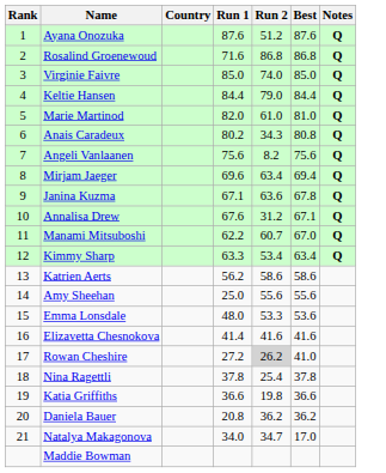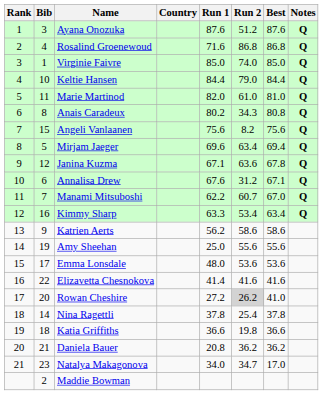 <table class="wikitable sortable" style="text-align:center">
 <tr>
 <th>Rank</th>
+<th>Bib</th>
 <th>Name</th>
 <th>Country</th>
 <th>Run 1</th>
 <th>Run 2</th>
 <th>Best</th>
 <th>Notes</th>
 </tr>
 <tr bgcolor="#ccffcc">
 <td>1</td>
+<td>3</td>
 <td align=left><a href='#'>Ayana Onozuka</a></td>
 <td align=left></td>
 <td>87.6</td>
 <td>51.2</td>
 <td>87.6</td>
 <td><strong>Q</strong></td>
 </tr>
 <tr bgcolor="#ccffcc">
 <td>2</td>
+<td>4</td>
 <td align=left><a href='#'>Rosalind Groenewoud</a></td>
 <td align=left></td>
 <td>71.6</td>
 <td>86.8</td>
 <td>86.8</td>
 <td><strong>Q</strong></td>
 </tr>
 <tr bgcolor="#ccffcc">
 <td>3</td>
+<td>1</td>
 <td align=left><a href='#'>Virginie Faivre</a></td>
 <td align=left></td>
 <td>85.0</td>
 <td>74.0</td>
 <td>85.0</td>
 <td><strong>Q</strong></td>
 </tr>
 <tr bgcolor="#ccffcc">
 <td>4</td>
+<td>10</td>
 <td align=left><a href='#'>Keltie Hansen</a></td>
 <td align=left></td>
 <td>84.4</td>
 <td>79.0</td>
 <td>84.4</td>
 <td><strong>Q</strong></td>
 </tr>
 <tr bgcolor="#ccffcc">
 <td>5</td>
+<td>11</td>
 <td align=left><a href='#'>Marie Martinod</a></td>
 <td align=left></td>
 <td>82.0</td>
 <td>61.0</td>
 <td>81.0</td>
 <td><strong>Q</strong></td>
 </tr>
 <tr bgcolor="#ccffcc">
 <td>6</td>
+<td>8</td>
 <td align=left><a href='#'>Anais Caradeux</a></td>
 <td align=left></td>
 <td>80.2</td>
 <td>34.3</td>
 <td>80.8</td>
 <td><strong>Q</strong></td>
 </tr>
 <tr bgcolor="#ccffcc">
 <td>7</td>
+<td>15</td>
 <td align=left><a href='#'>Angeli Vanlaanen</a></td>
 <td align=left></td>
 <td>75.6</td>
 <td>8.2</td>
 <td>75.6</td>
 <td><strong>Q</strong></td>
 </tr>
 <tr bgcolor="#ccffcc">
 <td>8</td>
+<td>5</td>
 <td align=left><a href='#'>Mirjam Jaeger</a></td>
 <td align=left></td>
 <td>69.6</td>
 <td>63.4</td>
 <td>69.4</td>
 <td><strong>Q</strong></td>
 </tr>
 <tr bgcolor="#ccffcc">
 <td>9</td>
+<td>12</td>
 <td align=left><a href='#'>Janina Kuzma</a></td>
 <td align=left></td>
 <td>67.1</td>
 <td>63.6</td>
 <td>67.8</td>
 <td><strong>Q</strong></td>
 </tr>
 <tr bgcolor="#ccffcc">
 <td>10</td>
+<td>6</td>
 <td align=left><a href='#'>Annalisa Drew</a></td>
 <td align=left></td>
 <td>67.6</td>
 <td>31.2</td>
 <td>67.1</td>
 <td><strong>Q</strong></td>
 </tr>
 <tr bgcolor="#ccffcc">
 <td>11</td>
+<td>7</td>
 <td align=left><a href='#'>Manami Mitsuboshi</a></td>
 <td align=left></td>
 <td>62.2</td>
 <td>60.7</td>
 <td>67.0</td>
 <td><strong>Q</strong></td>
 </tr>
 <tr bgcolor="#ccffcc">
 <td>12</td>
+<td>16</td>
 <td align=left><a href='#'>Kimmy Sharp</a></td>
 <td align=left></td>
 <td>63.3</td>
 <td>53.4</td>
 <td>63.4</td>
 <td><strong>Q</strong></td>
 </tr>
 <tr>
 <td>13</td>
+<td>9</td>
 <td align=left><a href='#'>Katrien Aerts</a></td>
 <td align=left></td>
 <td>56.2</td>
 <td>58.6</td>
 <td>58.6</td>
 <td></td>
 </tr>
 <tr>
 <td>14</td>
+<td>19</td>
 <td align=left><a href='#'>Amy Sheehan</a></td>
 <td align=left></td>
 <td>25.0</td>
 <td>55.6</td>
 <td>55.6</td>
 <td></td>
 </tr>
 <tr>
 <td>15</td>
+<td>17</td>
 <td align=left><a href='#'>Emma Lonsdale</a></td>
 <td align=left></td>
 <td>48.0</td>
-<td>53.3</td>
+<td>53.6</td>
 <td>53.6</td>
 <td></td>
 </tr>
 <tr>
 <td>16</td>
+<td>22</td>
 <td align=left><a href='#'>Elizavetta Chesnokova</a></td>
 <td align=left></td>
 <td>41.4</td>
 <td>41.6</td>
 <td>41.6</td>
 <td></td>
 </tr>
 <tr>
 <td>17</td>
+<td>20</td>
 <td align=left><a href='#'>Rowan Cheshire</a></td>
 <td align=left></td>
 <td>27.2</td>
 <td style="background: lightgrey;">26.2</td>
 <td>41.0</td>
 <td></td>
 </tr>
 <tr>
 <td>18</td>
+<td>14</td>
 <td align=left><a href='#'>Nina Ragettli</a></td>
 <td align=left></td>
 <td>37.8</td>
 <td>25.4</td>
 <td>37.8</td>
 <td></td>
 </tr>
 <tr>
 <td>19</td>
+<td>18</td>
 <td align=left><a href='#'>Katia Griffiths</a></td>
 <td align=left></td>
 <td>36.6</td>
 <td>19.8</td>
 <td>36.6</td>
 <td></td>
 </tr>
 <tr>
 <td>20</td>
+<td>21</td>
 <td align=left><a href='#'>Daniela Bauer</a></td>
 <td align=left></td>
 <td>20.8</td>
 <td>36.2</td>
 <td>36.2</td>
 <td></td>
 </tr>
 <tr>
 <td>21</td>
+<td>23</td>
 <td align=left><a href='#'>Natalya Makagonova</a></td>
 <td align=left></td>
 <td>34.0</td>
 <td>34.7</td>
 <td>17.0</td>
 <td></td>
 </tr>
 <tr>
 <td></td>
+<td>2</td>
 <td align=left><a href='#'>Maddie Bowman</a></td>
 <td align=left></td>
 <td></td>
 <td></td>
 <td></td>
 <td></td>
 </tr>
 </table>
